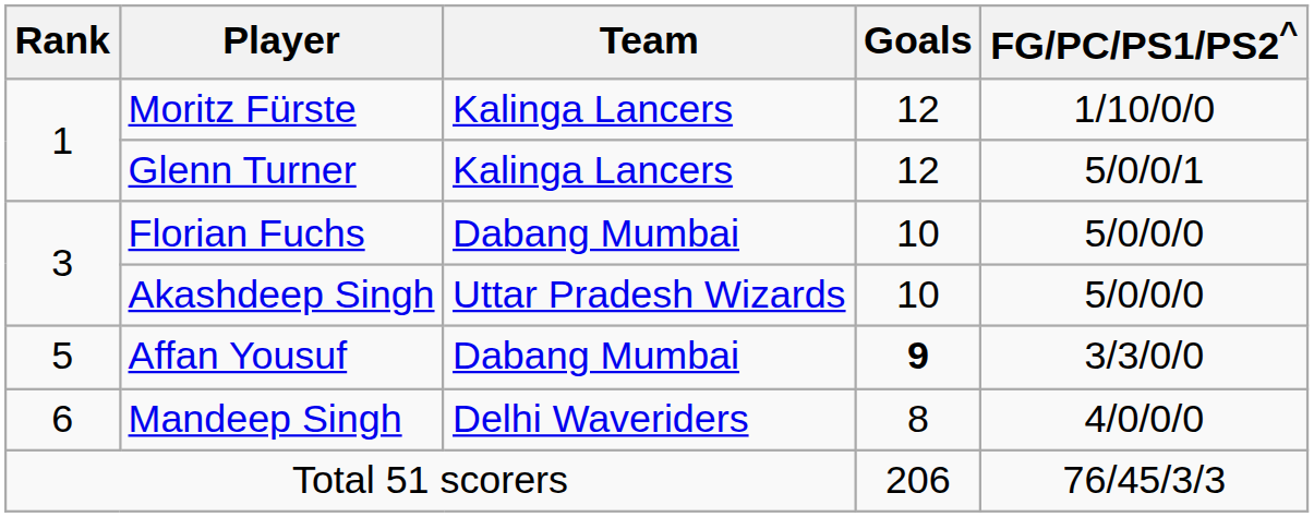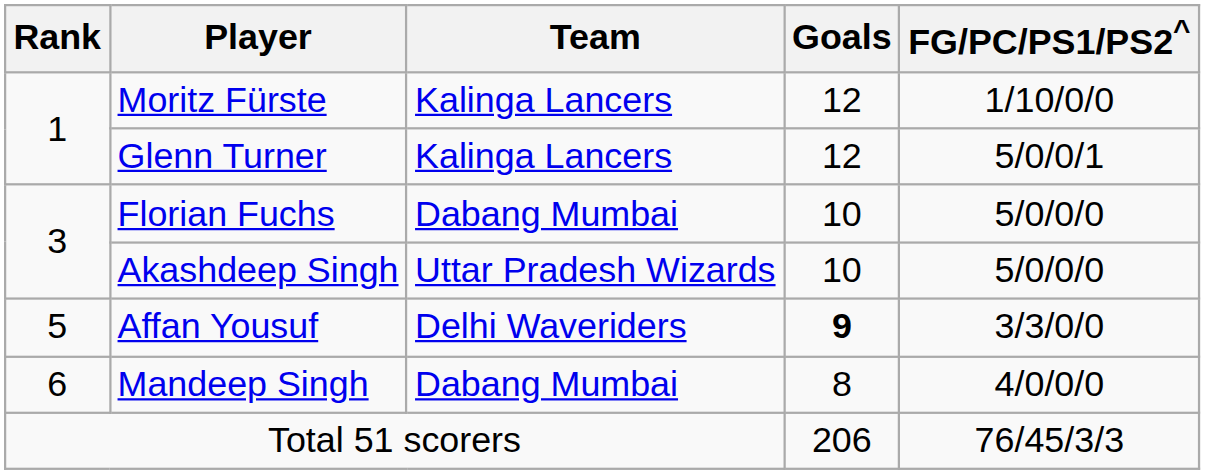 <table class="wikitable" style="text-align:center;">
 <tr>
 <th>Rank</th>
 <th>Player</th>
 <th>Team</th>
 <th>Goals</th>
 <th>FG/PC/PS1/PS2<sup>^</sup></th>
 </tr>
 <tr>
 <td rowspan="2">1</td>
 <td style="text-align:left"><a href='#'>Moritz Fürste</a></td>
 <td style="text-align:left"><a href='#'>Kalinga Lancers</a></td>
 <td>12</td>
 <td>1/10/0/0</td>
 </tr>
 <tr>
 <td style="text-align:left"><a href='#'>Glenn Turner</a></td>
 <td style="text-align:left"><a href='#'>Kalinga Lancers</a></td>
 <td>12</td>
 <td>5/0/0/1</td>
 </tr>
 <tr>
 <td rowspan="2">3</td>
 <td style="text-align:left"><a href='#'>Florian Fuchs</a></td>
 <td style="text-align:left"><a href='#'>Dabang Mumbai</a></td>
 <td>10</td>
 <td>5/0/0/0</td>
 </tr>
 <tr>
 <td style="text-align:left"><a href='#'>Akashdeep Singh</a></td>
 <td style="text-align:left"><a href='#'>Uttar Pradesh Wizards</a></td>
 <td>10</td>
 <td>5/0/0/0</td>
 </tr>
 <tr>
 <td>5</td>
 <td style="text-align:left"><a href='#'>Affan Yousuf</a></td>
-<td style="text-align:left"><a href='#'>Dabang Mumbai</a></td>
+<td style="text-align:left"><a href='#'>Delhi Waveriders</a></td>
 <td><strong>9</strong></td>
 <td>3/3/0/0</td>
 </tr>
 <tr>
 <td>6</td>
 <td style="text-align:left"><a href='#'>Mandeep Singh</a></td>
-<td style="text-align:left"><a href='#'>Delhi Waveriders</a></td>
+<td style="text-align:left"><a href='#'>Dabang Mumbai</a></td>
 <td>8</td>
 <td>4/0/0/0</td>
 </tr>
 <tr>
 <td colspan="3">Total 51 scorers</td>
 <td>206</td>
 <td>76/45/3/3</td>
 </tr>
 </table>
